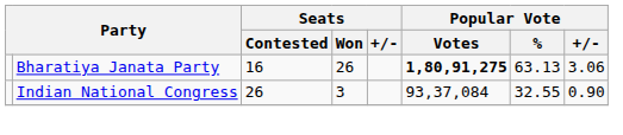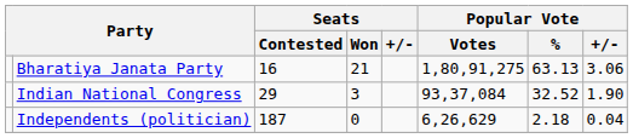 <table class=wikitable>
 <tr>
 <th colspan="2" rowspan="2">Party</th>
 <th colspan="3">Seats</th>
 <th colspan="3">Popular Vote</th>
 </tr>
 <tr>
 <th>Contested</th>
 <th>Won</th>
 <th>+/-</th>
 <th>Votes</th>
 <th>%</th>
 <th>+/-</th>
 </tr>
 <tr>
 <td></td>
 <td><a href='#'>Bharatiya Janata Party</a></td>
 <td>16</td>
-<td>26</td>
+<td>21</td>
 <td></td>
-<td><strong>1,80,91,275</strong></td>
+<td>1,80,91,275</td>
 <td>63.13</td>
 <td>3.06</td>
 </tr>
 <tr>
 <td></td>
 <td><a href='#'>Indian National Congress</a></td>
-<td>26</td>
+<td>29</td>
 <td>3</td>
 <td></td>
 <td>93,37,084</td>
-<td>32.55</td>
-<td>0.90</td>
+<td>32.52</td>
+<td>1.90</td>
+</tr>
+<tr>
+<td></td>
+<td><a href='#'>Independents (politician)</a></td>
+<td>187</td>
+<td>0</td>
+<td></td>
+<td>6,26,629</td>
+<td>2.18</td>
+<td>0.04</td>
 </tr>
 <tr>
 </tr>
 </table>
